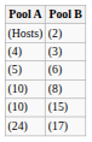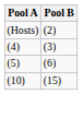 <table class="wikitable">
 <tr>
 <th width=50%>Pool A</th>
 <th width=50%>Pool B</th>
 </tr>
 <tr>
 <td> (Hosts)</td>
 <td> (2)</td>
 </tr>
 <tr>
 <td> (4)</td>
 <td> (3)</td>
 </tr>
 <tr>
 <td> (5)</td>
 <td> (6)</td>
 </tr>
 <tr>
 <td> (10)</td>
-<td> (8)</td>
-</tr>
-<tr>
-<td> (10)</td>
 <td> (15)</td>
 </tr>
-<tr>
-<td> (24)</td>
-<td> (17)</td>
-</tr>
 </table>
